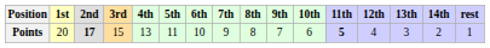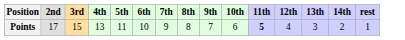 <table class="wikitable" style="font-size:85%; text-align:center">
 <tr>
 <th>Position</th>
-<td style="background:#ffffbf;"> <strong>1st</strong> </td>
 <td style="background:#dfdfdf;"> <strong>2nd</strong> </td>
 <td style="background:#ffdf9f;"> <strong>3rd</strong> </td>
 <td style="background:#dfffdf;"> <strong>4th</strong> </td>
 <td style="background:#dfffdf;"> <strong>5th</strong> </td>
 <td style="background:#dfffdf;"> <strong>6th</strong> </td>
 <td style="background:#dfffdf;"> <strong>7th</strong> </td>
 <td style="background:#dfffdf;"> <strong>8th</strong> </td>
 <td style="background:#dfffdf;"> <strong>9th</strong> </td>
 <td style="background:#dfffdf;"> <strong>10th</strong> </td>
 <td style="background:#cfcfff;"> <strong>11th</strong> </td>
 <td style="background:#cfcfff;"> <strong>12th</strong> </td>
 <td style="background:#cfcfff;"> <strong>13th</strong> </td>
 <td style="background:#cfcfff;"> <strong>14th</strong> </td>
 <td style="background:#cfcfff;"> <strong>rest</strong> </td>
 </tr>
 <tr>
 <th>Points</th>
-<td style="background:#ffffbf;">20</td>
-<td style="background:#dfdfdf;"><strong>17</strong></td>
+<td style="background:#dfdfdf;">17</td>
 <td style="background:#ffdf9f;">15</td>
 <td style="background:#dfffdf;">13</td>
 <td style="background:#dfffdf;">11</td>
 <td style="background:#dfffdf;">10</td>
 <td style="background:#dfffdf;">9</td>
 <td style="background:#dfffdf;">8</td>
 <td style="background:#dfffdf;">7</td>
 <td style="background:#dfffdf;">6</td>
 <td style="background:#cfcfff;"><strong>5</strong></td>
 <td style="background:#cfcfff;">4</td>
 <td style="background:#cfcfff;">3</td>
 <td style="background:#cfcfff;">2</td>
 <td style="background:#cfcfff;">1</td>
 </tr>
 </table>
